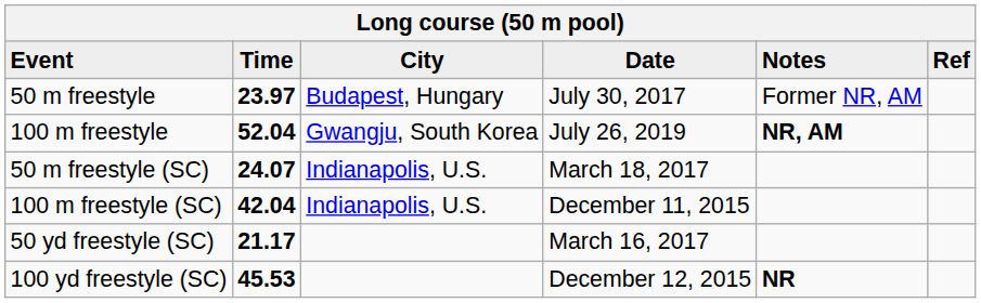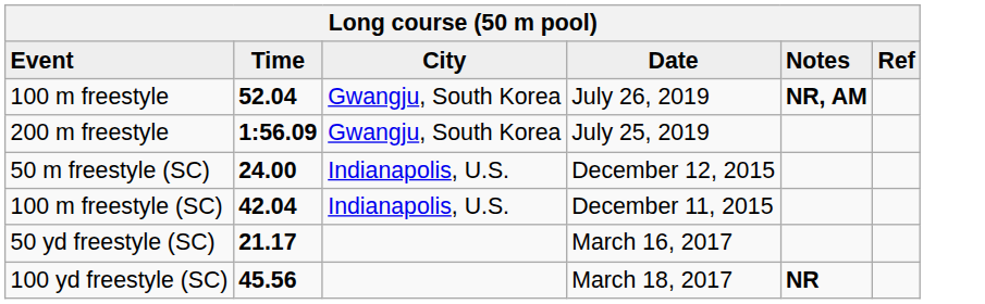 <table class="wikitable">
 <tr style="background:#eee;">
 <th colspan="6">Long course (50 m pool)</th>
 </tr>
 <tr style="background:#eee;">
 <td><strong>Event</strong></td>
 <td style="text-align:center;"><strong>Time</strong></td>
 <td style="text-align:center;"><strong>City</strong></td>
 <td style="text-align:center;"><strong>Date</strong></td>
 <td><strong>Notes</strong></td>
 <td><strong>Ref</strong></td>
 </tr>
 <tr>
-<td>50 m freestyle</td>
-<td><strong>23.97</strong></td>
-<td><a href='#'>Budapest</a>, Hungary</td>
-<td>July 30, 2017</td>
-<td>Former <a href='#'>NR</a>, <a href='#'>AM</a></td>
-<td></td>
-</tr>
-<tr>
 <td>100 m freestyle</td>
 <td><strong>52.04</strong></td>
 <td><a href='#'>Gwangju</a>, South Korea</td>
 <td>July 26, 2019</td>
 <td><strong>NR, AM</strong></td>
 <td></td>
 </tr>
 <tr>
+<td>200 m freestyle</td>
+<td><strong>1:56.09</strong></td>
+<td><a href='#'>Gwangju</a>, South Korea</td>
+<td>July 25, 2019</td>
+<td></td>
+<td></td>
+</tr>
+<tr>
 <td>50 m freestyle (SC)</td>
-<td><strong>24.07</strong></td>
+<td><strong>24.00</strong></td>
 <td><a href='#'>Indianapolis</a>, U.S.</td>
-<td>March 18, 2017</td>
+<td>December 12, 2015</td>
 <td></td>
 <td></td>
 </tr>
 <tr>
 <td>100 m freestyle (SC)</td>
 <td><strong>42.04</strong></td>
 <td><a href='#'>Indianapolis</a>, U.S.</td>
 <td>December 11, 2015</td>
 <td></td>
 <td></td>
 </tr>
 <tr>
 <td>50 yd freestyle (SC)</td>
 <td><strong>21.17</strong></td>
 <td></td>
 <td>March 16, 2017</td>
 <td></td>
 <td></td>
 </tr>
 <tr>
 <td>100 yd freestyle (SC)</td>
-<td><strong>45.53</strong></td>
+<td><strong>45.56</strong></td>
 <td></td>
-<td>December 12, 2015</td>
+<td>March 18, 2017</td>
 <td><strong>NR</strong></td>
 <td></td>
 </tr>
 </table>
